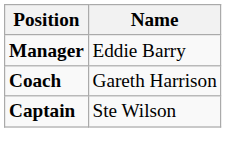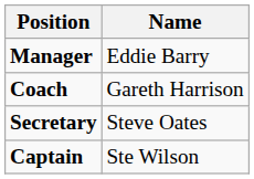 <table class="wikitable" style="text-align: left">
 <tr>
 <th>Position</th>
 <th>Name</th>
 </tr>
 <tr>
 <td><strong>Manager</strong></td>
 <td>Eddie Barry</td>
 </tr>
 <tr>
 <td><strong>Coach</strong></td>
 <td>Gareth Harrison</td>
 </tr>
 <tr>
+<td><strong>Secretary</strong></td>
+<td>Steve Oates</td>
+</tr>
+<tr>
 <td><strong>Captain</strong></td>
 <td>Ste Wilson</td>
 </tr>
 </table>
